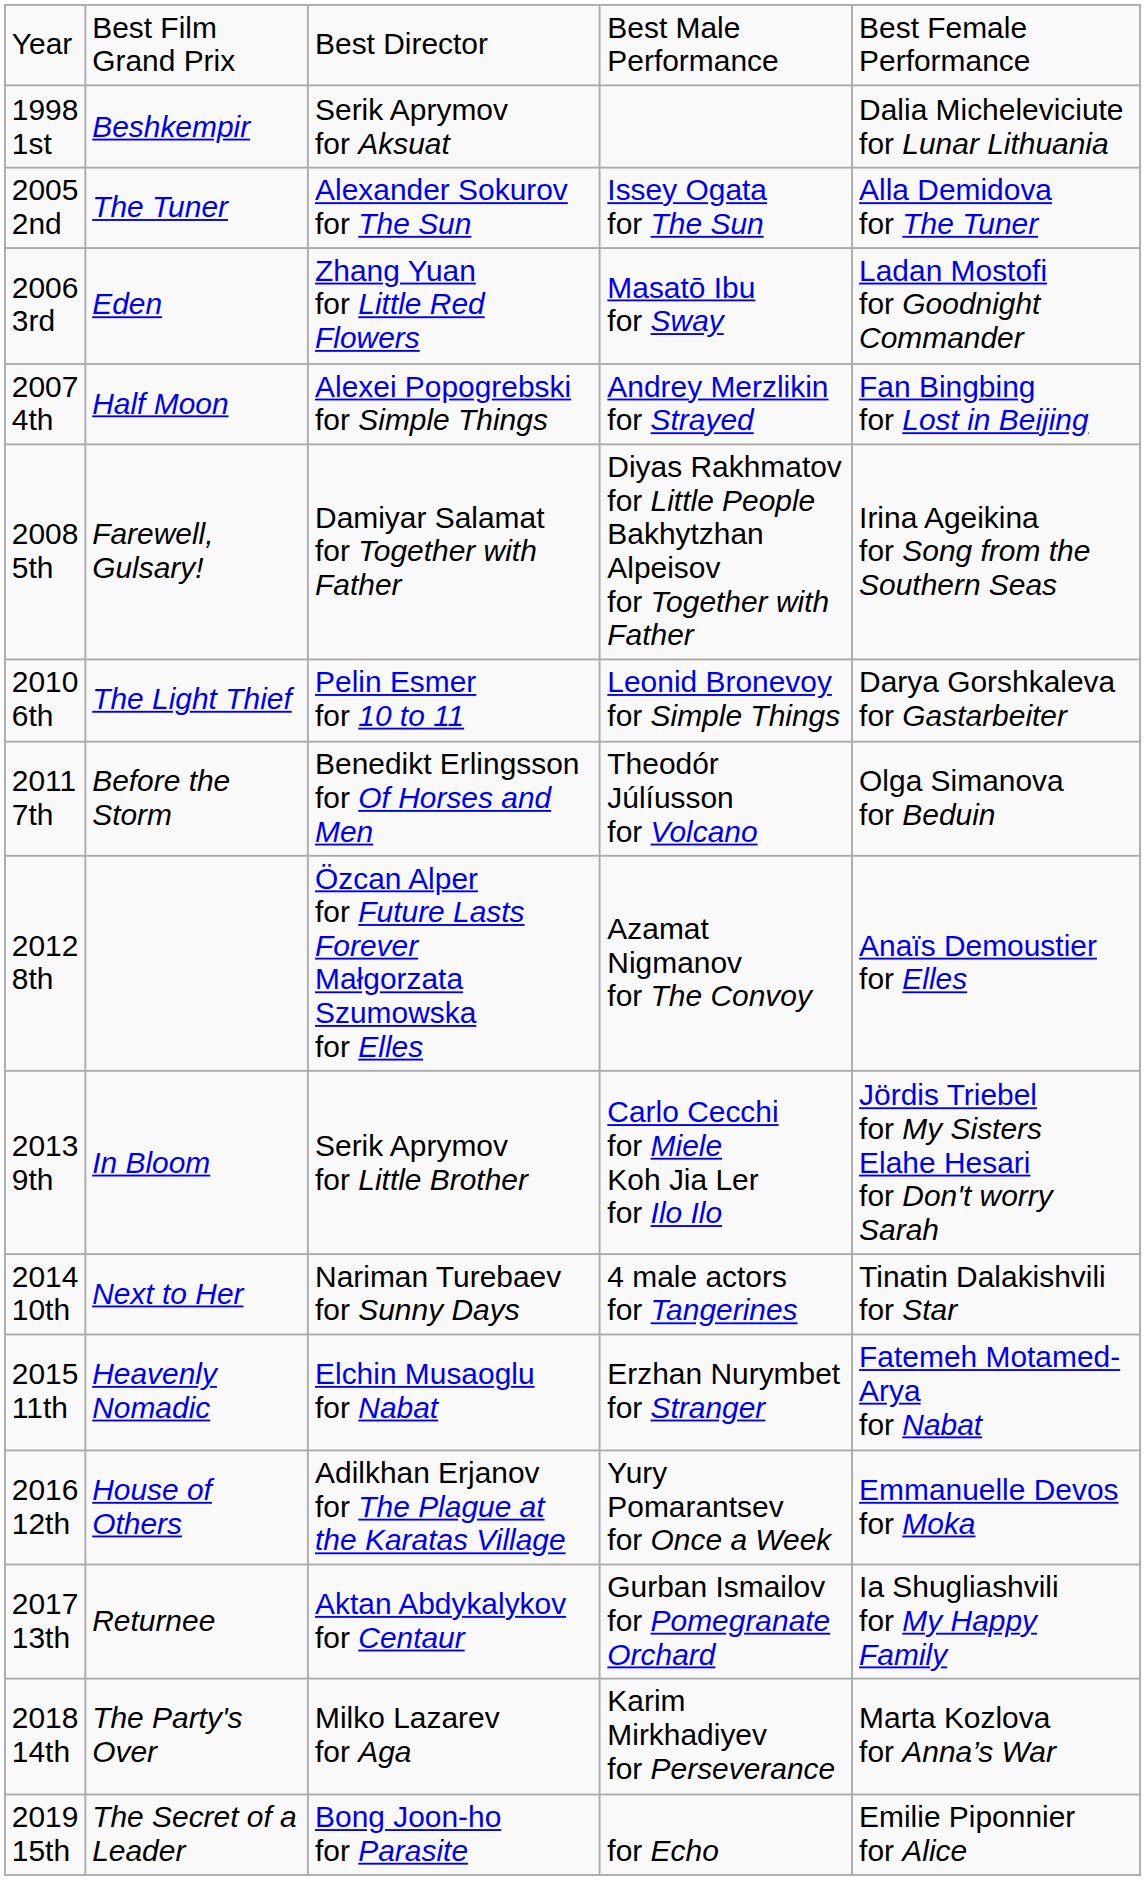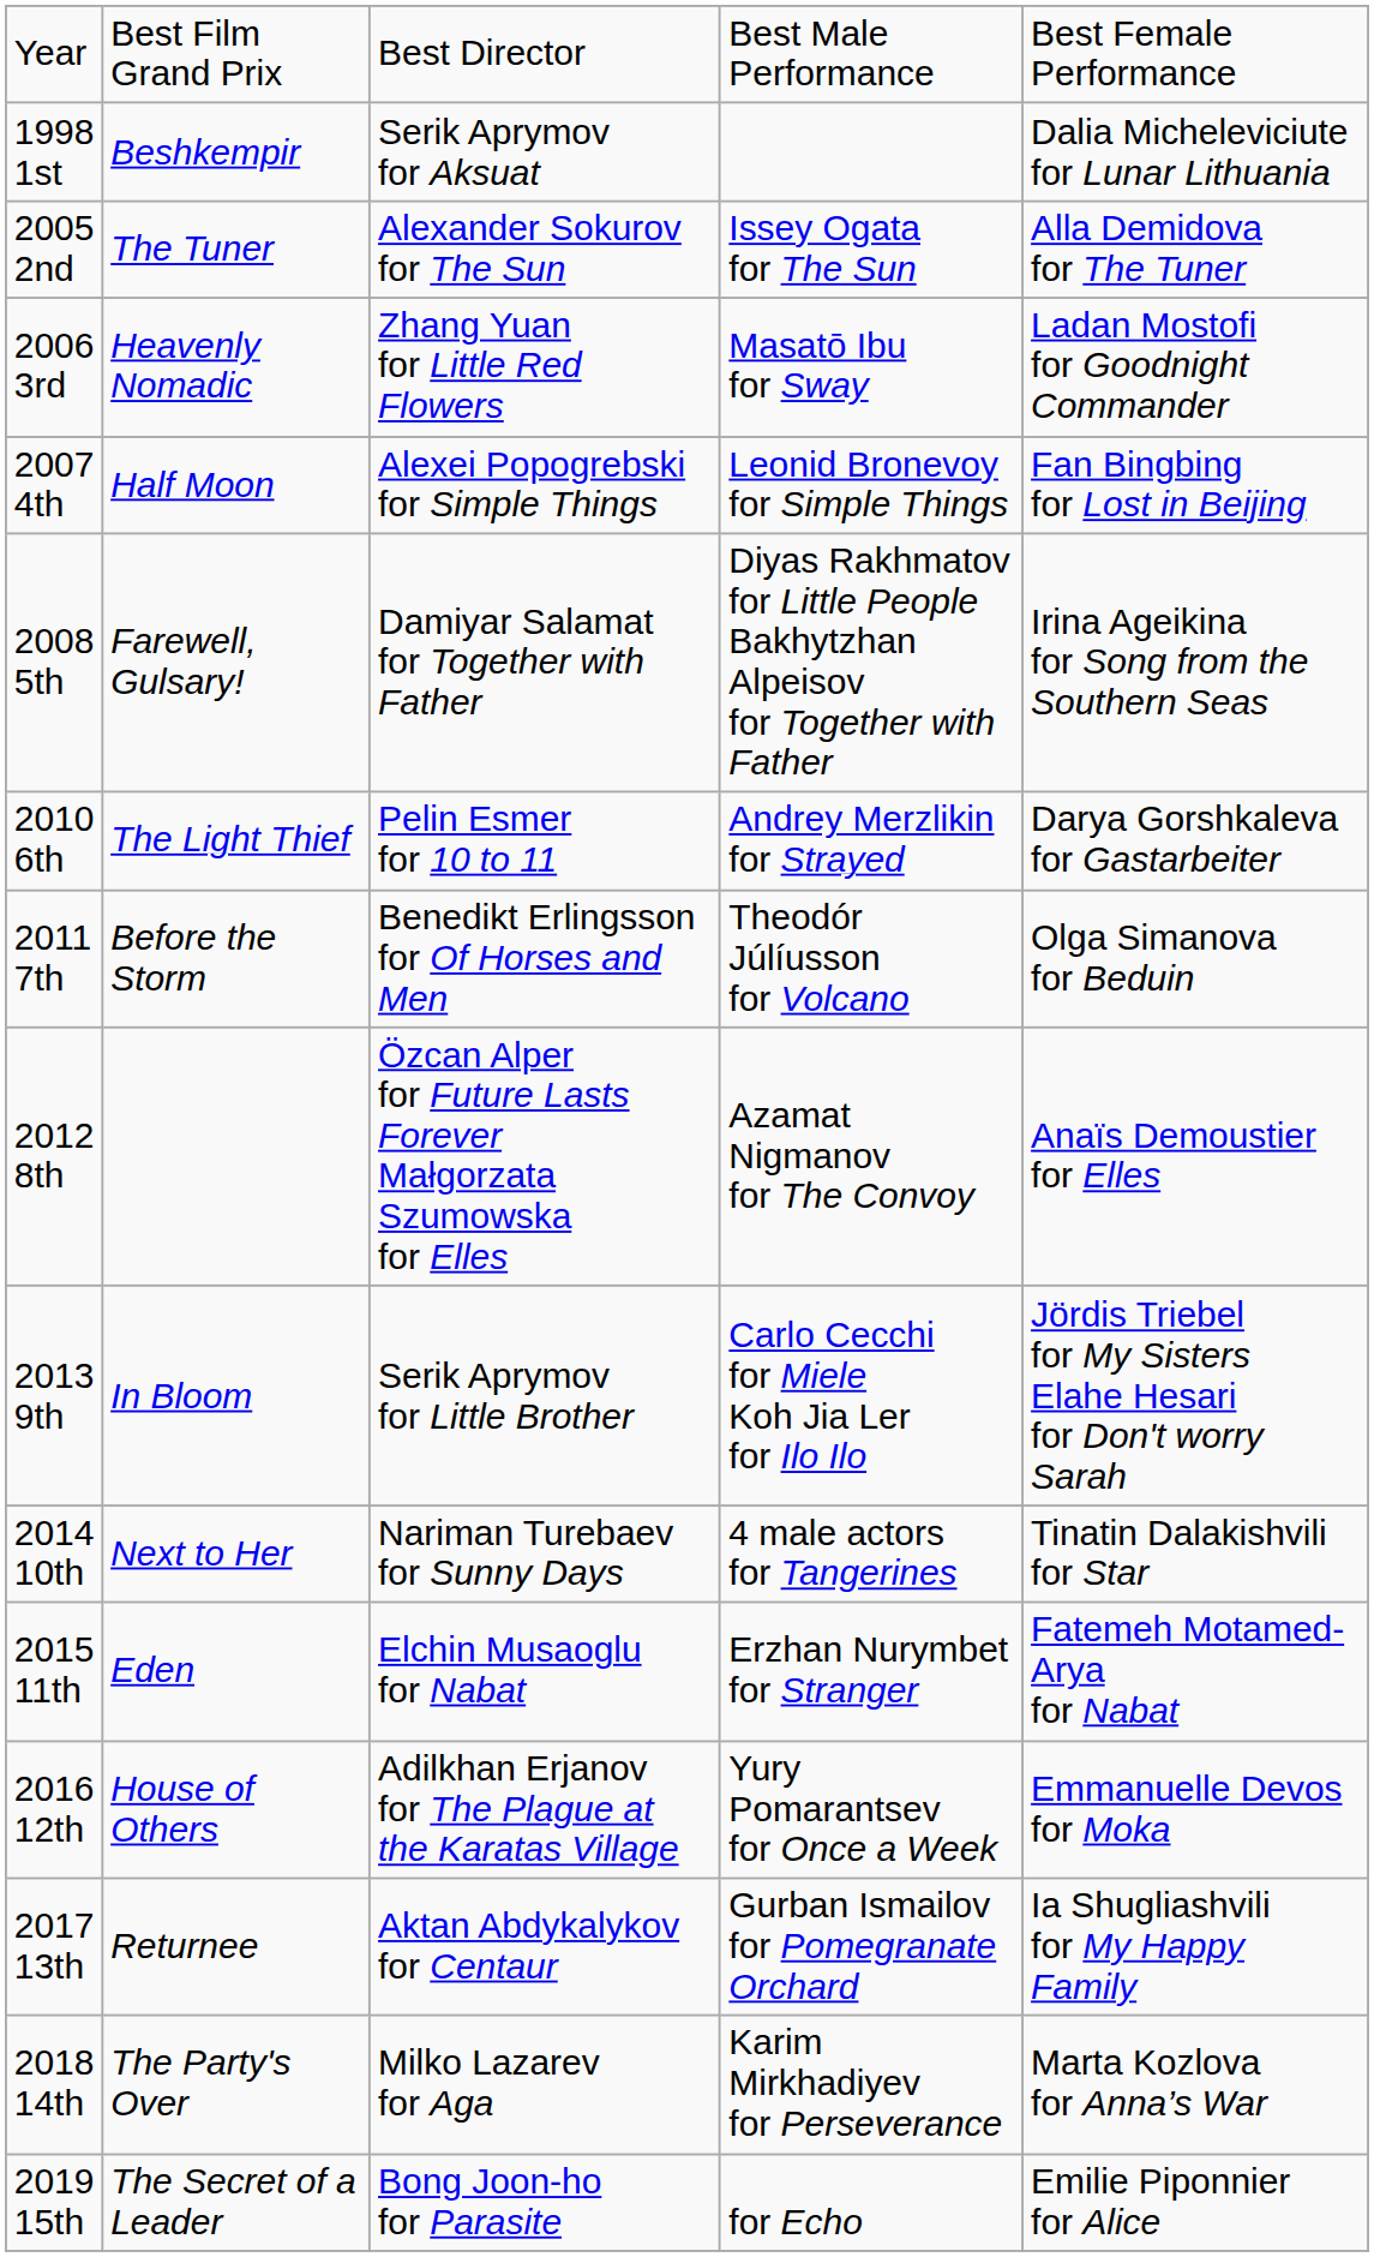 <table border="2"cellpadding="3"cellspacing="0"style="border-collapse:collapse;margin:0auto;" class="wikitable">
 <tr>
 <td>Year</td>
 <td>Best Film Grand Prix</td>
 <td>Best Director</td>
 <td>Best Male Performance</td>
 <td>Best Female Performance</td>
 </tr>
 <tr>
 <td>1998<br>1st</td>
 <td> <em><a href='#'>Beshkempir</a></em></td>
 <td> Serik Aprymov<br>for <em>Aksuat</em></td>
 <td></td>
 <td> Dalia Micheleviciute<br>for <em>Lunar Lithuania</em></td>
 </tr>
 <tr>
 <td>2005<br>2nd</td>
 <td> <em><a href='#'>The Tuner</a></em></td>
 <td> <a href='#'>Alexander Sokurov</a><br>for <em><a href='#'>The Sun</a></em></td>
 <td> <a href='#'>Issey Ogata</a><br>for <em><a href='#'>The Sun</a></em></td>
 <td> <a href='#'>Alla Demidova</a><br>for <em><a href='#'>The Tuner</a></em></td>
 </tr>
 <tr>
 <td>2006<br>3rd</td>
-<td> <em><a href='#'>Eden</a></em></td>
+<td> <em><a href='#'>Heavenly Nomadic</a></em></td>
 <td> <a href='#'>Zhang Yuan</a><br>for <em><a href='#'>Little Red Flowers</a></em></td>
 <td> <a href='#'>Masatō Ibu</a><br>for <em><a href='#'>Sway</a></em></td>
 <td> <a href='#'>Ladan Mostofi</a><br>for <em>Goodnight Commander</em></td>
 </tr>
 <tr>
 <td>2007<br>4th</td>
 <td> <em><a href='#'>Half Moon</a></em></td>
 <td> <a href='#'>Alexei Popogrebski</a><br>for <em>Simple Things</em></td>
-<td> <a href='#'>Andrey Merzlikin</a><br>for <em><a href='#'>Strayed</a></em></td>
+<td> <a href='#'>Leonid Bronevoy</a><br>for <em>Simple Things</em></td>
 <td> <a href='#'>Fan Bingbing</a><br>for <em><a href='#'>Lost in Beijing</a></em></td>
 </tr>
 <tr>
 <td>2008<br>5th</td>
 <td> <em>Farewell, Gulsary!</em></td>
 <td> Damiyar Salamat<br>for <em>Together with Father</em></td>
 <td> Diyas Rakhmatov<br>for <em>Little People</em><br> Bakhytzhan Alpeisov<br>for <em>Together with Father</em></td>
 <td> Irina Ageikina<br>for <em>Song from the Southern Seas</em></td>
 </tr>
 <tr>
 <td>2010<br>6th</td>
 <td> <em><a href='#'>The Light Thief</a></em></td>
 <td> <a href='#'>Pelin Esmer</a><br>for <em><a href='#'>10 to 11</a></em></td>
-<td> <a href='#'>Leonid Bronevoy</a><br>for <em>Simple Things</em></td>
+<td> <a href='#'>Andrey Merzlikin</a><br>for <em><a href='#'>Strayed</a></em></td>
 <td> Darya Gorshkaleva<br>for <em>Gastarbeiter</em></td>
 </tr>
 <tr>
 <td>2011<br>7th</td>
 <td> <em>Before the Storm</em></td>
 <td> Benedikt Erlingsson<br>for <em><a href='#'>Of Horses and Men</a></em></td>
 <td> Theodór Júlíusson<br>for <em><a href='#'>Volcano</a></em></td>
 <td> Olga Simanova<br>for <em>Beduin</em></td>
 </tr>
 <tr>
 <td>2012<br>8th</td>
 <td></td>
 <td> <a href='#'>Özcan Alper</a><br>for <em><a href='#'>Future Lasts Forever</a></em><br> <a href='#'>Małgorzata Szumowska</a><br>for <em><a href='#'>Elles</a></em></td>
 <td> Azamat Nigmanov<br>for <em>The Convoy</em></td>
 <td> <a href='#'>Anaïs Demoustier</a><br>for <em><a href='#'>Elles</a></em></td>
 </tr>
 <tr>
 <td>2013<br>9th</td>
 <td> <em><a href='#'>In Bloom</a></em></td>
 <td> Serik Aprymov<br>for <em>Little Brother</em></td>
 <td> <a href='#'>Carlo Cecchi</a><br>for <em><a href='#'>Miele</a></em><br> Koh Jia Ler<br>for <em><a href='#'>Ilo Ilo</a></em></td>
 <td> <a href='#'>Jördis Triebel</a><br>for <em>My Sisters</em><br> <a href='#'>Elahe Hesari</a><br>for <em>Don't worry Sarah</em></td>
 </tr>
 <tr>
 <td>2014<br>10th</td>
 <td> <em><a href='#'>Next to Her</a></em></td>
 <td> Nariman Turebaev<br>for <em>Sunny Days</em></td>
 <td>4 male actors<br>for  <em><a href='#'>Tangerines</a></em></td>
 <td> Tinatin Dalakishvili<br>for <em>Star</em></td>
 </tr>
 <tr>
 <td>2015<br>11th</td>
-<td> <em><a href='#'>Heavenly Nomadic</a></em></td>
+<td> <em><a href='#'>Eden</a></em></td>
 <td> <a href='#'>Elchin Musaoglu</a><br>for <em><a href='#'>Nabat</a></em></td>
 <td> Erzhan Nurymbet<br>for <em><a href='#'>Stranger</a></em></td>
 <td> <a href='#'>Fatemeh Motamed-Arya</a><br>for <em><a href='#'>Nabat</a></em></td>
 </tr>
 <tr>
 <td>2016<br>12th</td>
 <td> <em><a href='#'>House of Others</a></em></td>
 <td> Adilkhan Erjanov<br>for <em><a href='#'>The Plague at the Karatas Village</a></em></td>
 <td> Yury Pomarantsev<br>for <em>Once a Week</em></td>
 <td> <a href='#'>Emmanuelle Devos</a><br>for <em><a href='#'>Moka</a></em></td>
 </tr>
 <tr>
 <td>2017<br>13th</td>
 <td> <em>Returnee</em></td>
 <td> <a href='#'>Aktan Abdykalykov</a><br>for <em><a href='#'>Centaur</a></em></td>
 <td> Gurban Ismailov<br>for <em><a href='#'>Pomegranate Orchard</a></em></td>
 <td> Ia Shugliashvili<br>for <em><a href='#'>My Happy Family</a></em></td>
 </tr>
 <tr>
 <td>2018<br>14th</td>
 <td> <em>The Party's Over</em></td>
 <td> Milko Lazarev<br>for <em>Aga</em></td>
 <td> Karim Mirkhadiyev<br>for <em>Perseverance</em></td>
 <td> Marta Kozlova<br>for <em>Anna’s War</em></td>
 </tr>
 <tr>
 <td>2019<br>15th</td>
 <td> <em>The Secret of a Leader</em></td>
 <td> <a href='#'>Bong Joon-ho</a><br>for <em><a href='#'>Parasite</a></em></td>
 <td> <br>for <em>Echo</em></td>
 <td> Emilie Piponnier<br>for <em>Alice</em></td>
 </tr>
 </table>
